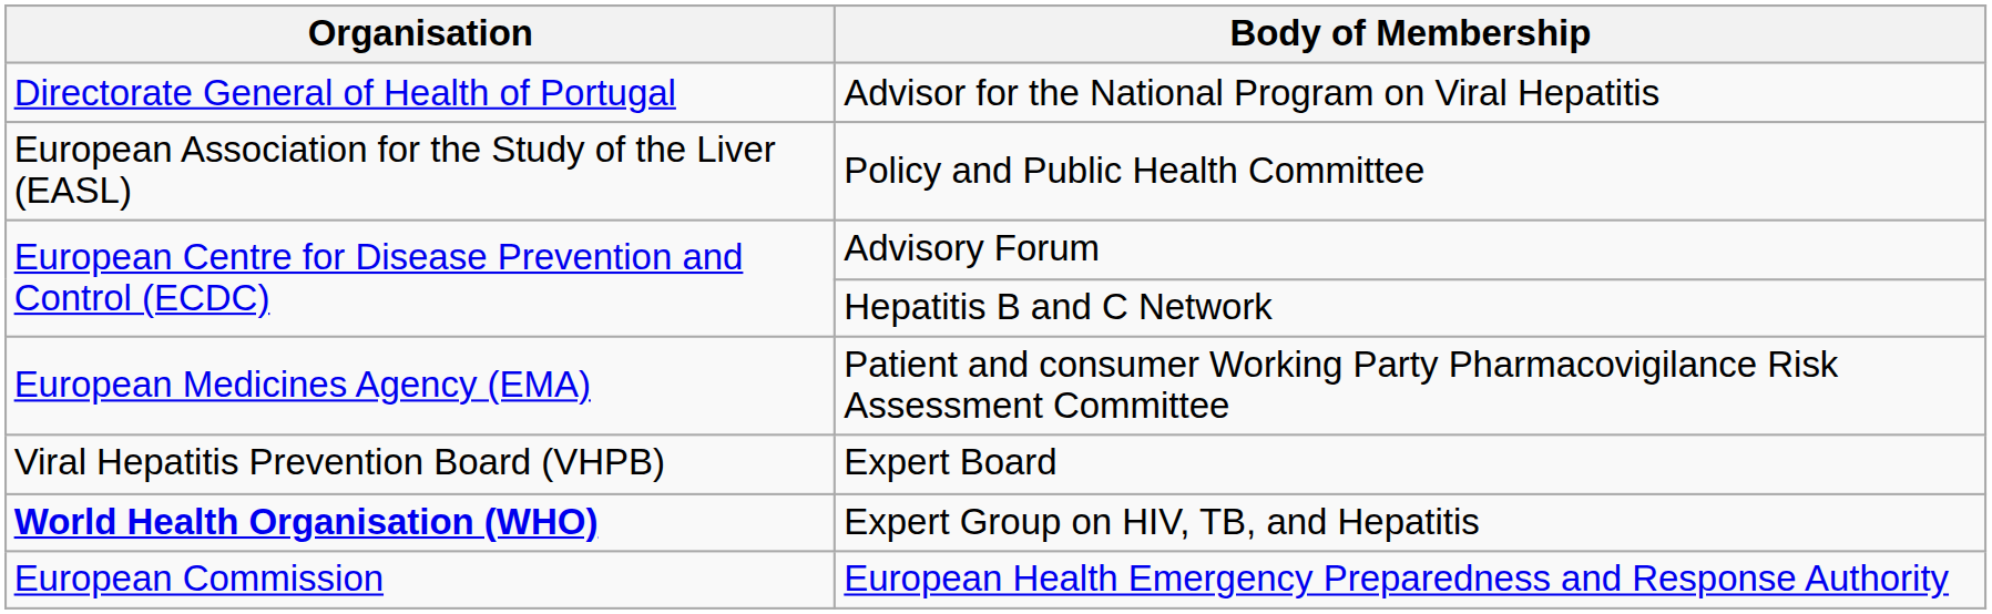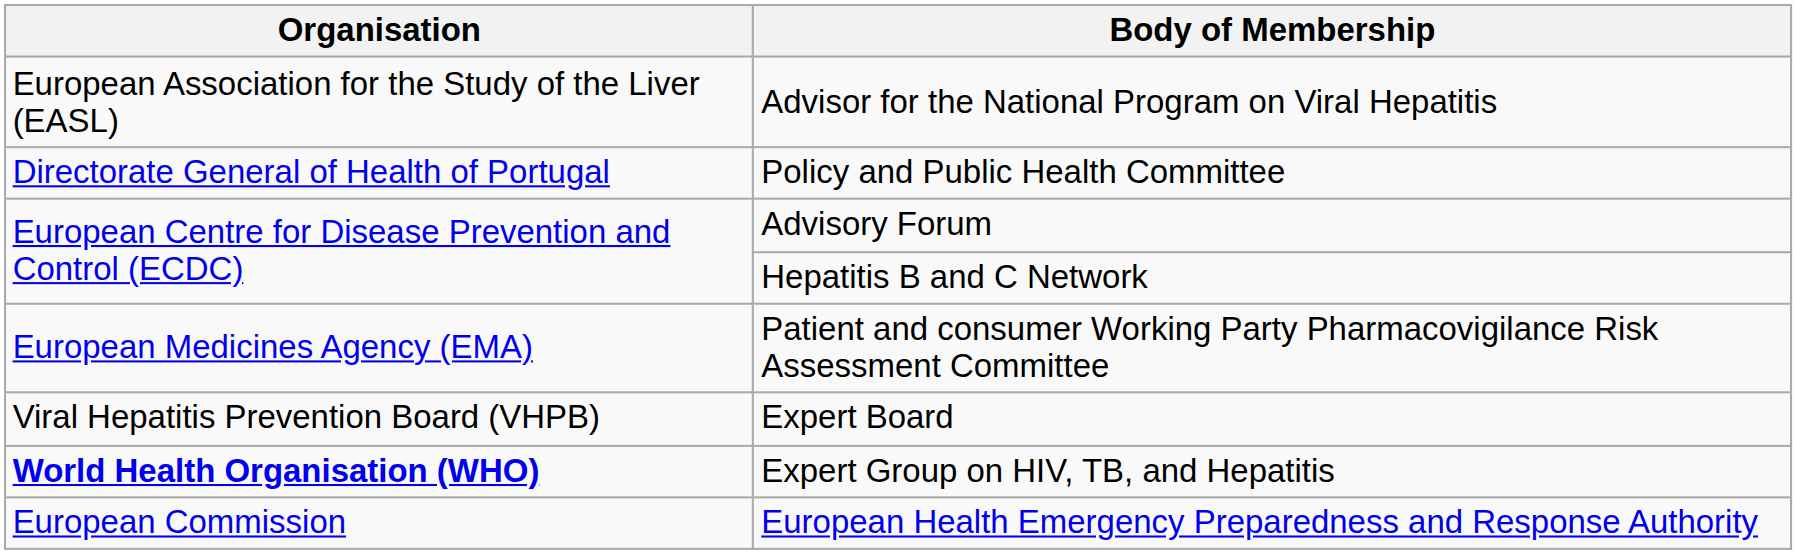 <table class="wikitable">
 <tr>
 <th>Organisation</th>
 <th>Body of Membership</th>
 </tr>
 <tr>
-<td><a href='#'>Directorate General of Health of Portugal</a></td>
+<td>European Association for the Study of the Liver (EASL)</td>
 <td>Advisor for the National Program on Viral Hepatitis</td>
 </tr>
 <tr>
-<td>European Association for the Study of the Liver (EASL)</td>
+<td><a href='#'>Directorate General of Health of Portugal</a></td>
 <td>Policy and Public Health Committee</td>
 </tr>
 <tr>
 <td rowspan="2"><a href='#'>European Centre for Disease Prevention and Control (ECDC)</a></td>
 <td>Advisory Forum</td>
 </tr>
 <tr>
 <td>Hepatitis B and C Network</td>
 </tr>
 <tr>
 <td><a href='#'>European Medicines Agency (EMA)</a></td>
 <td>Patient and consumer Working Party Pharmacovigilance Risk Assessment Committee</td>
 </tr>
 <tr>
 <td>Viral Hepatitis Prevention Board (VHPB)</td>
 <td>Expert Board</td>
 </tr>
 <tr>
 <td><strong><a href='#'>World Health Organisation (WHO)</a></strong></td>
 <td>Expert Group on HIV, TB, and Hepatitis</td>
 </tr>
 <tr>
 <td><a href='#'>European Commission</a></td>
 <td><a href='#'>European Health Emergency Preparedness and Response Authority</a></td>
 </tr>
 </table>
